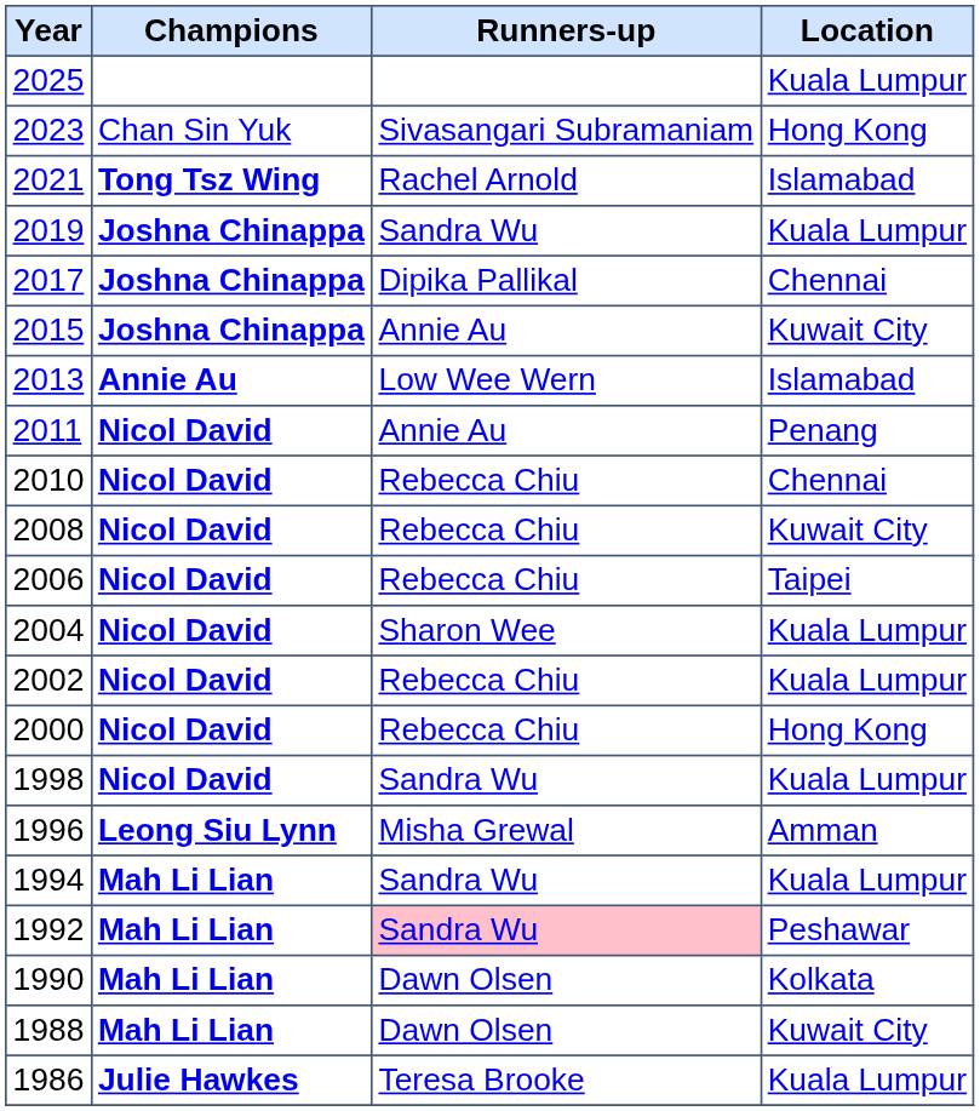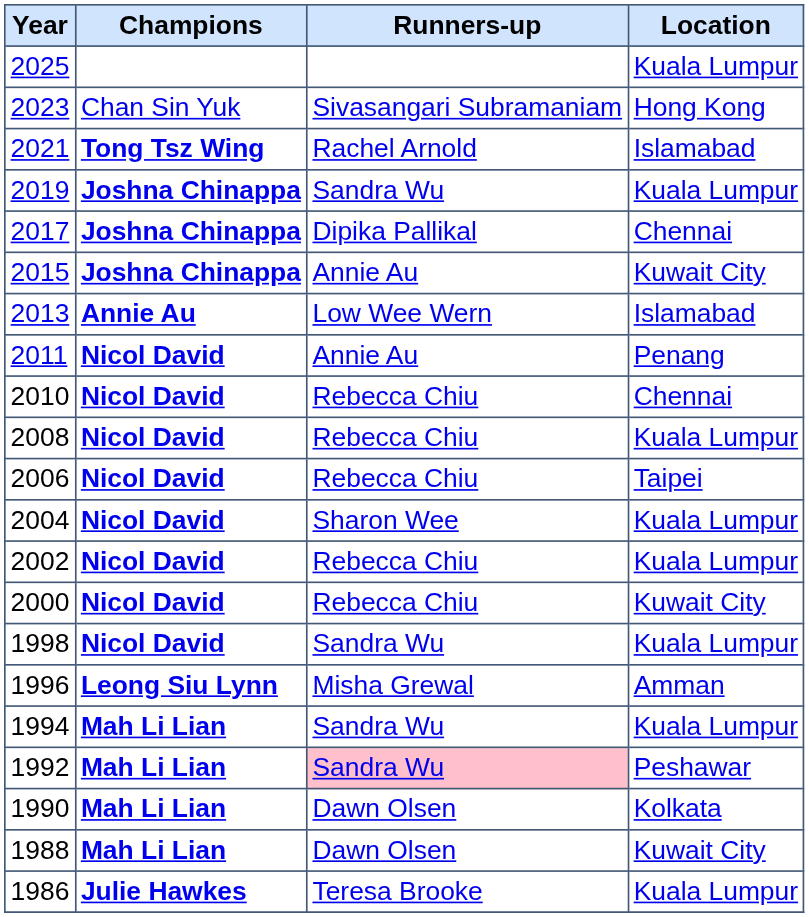 <table cellpadding="3" cellspacing="4" border="1" style="border:#435877 solid 1px; border-collapse: collapse;">
 <tr bgcolor="#d1e4fd">
 <th>Year</th>
 <th>Champions</th>
 <th>Runners-up</th>
 <th>Location</th>
 </tr>
 <tr>
 <td><a href='#'>2025</a></td>
 <td></td>
 <td></td>
 <td> <a href='#'>Kuala Lumpur</a></td>
 </tr>
 <tr>
 <td><a href='#'>2023</a></td>
 <td> <a href='#'>Chan Sin Yuk</a></td>
 <td> <a href='#'>Sivasangari Subramaniam</a></td>
 <td> <a href='#'>Hong Kong</a></td>
 </tr>
 <tr>
 <td><a href='#'>2021</a></td>
 <td> <strong><a href='#'>Tong Tsz Wing</a></strong></td>
 <td> <a href='#'>Rachel Arnold</a></td>
 <td> <a href='#'>Islamabad</a></td>
 </tr>
 <tr>
 <td><a href='#'>2019</a></td>
 <td> <strong><a href='#'>Joshna Chinappa</a></strong></td>
 <td> <a href='#'>Sandra Wu</a></td>
 <td> <a href='#'>Kuala Lumpur</a></td>
 </tr>
 <tr>
 <td><a href='#'>2017</a></td>
 <td> <strong><a href='#'>Joshna Chinappa</a></strong></td>
 <td> <a href='#'>Dipika Pallikal</a></td>
 <td> <a href='#'>Chennai</a></td>
 </tr>
 <tr>
 <td><a href='#'>2015</a></td>
 <td> <strong><a href='#'>Joshna Chinappa</a></strong></td>
 <td> <a href='#'>Annie Au</a></td>
 <td> <a href='#'>Kuwait City</a></td>
 </tr>
 <tr>
 <td><a href='#'>2013</a></td>
 <td> <strong><a href='#'>Annie Au</a> </strong></td>
 <td> <a href='#'>Low Wee Wern</a></td>
 <td> <a href='#'>Islamabad</a></td>
 </tr>
 <tr>
 <td><a href='#'>2011</a></td>
 <td> <strong><a href='#'>Nicol David</a></strong></td>
 <td> <a href='#'>Annie Au</a></td>
 <td> <a href='#'>Penang</a></td>
 </tr>
 <tr>
 <td>2010</td>
 <td> <strong><a href='#'>Nicol David</a></strong></td>
 <td> <a href='#'>Rebecca Chiu</a></td>
 <td> <a href='#'>Chennai</a></td>
 </tr>
 <tr>
 <td>2008</td>
 <td> <strong><a href='#'>Nicol David</a></strong></td>
 <td> <a href='#'>Rebecca Chiu</a></td>
-<td> <a href='#'>Kuwait City</a></td>
+<td> <a href='#'>Kuala Lumpur</a></td>
 </tr>
 <tr>
 <td>2006</td>
 <td> <strong><a href='#'>Nicol David</a></strong></td>
 <td> <a href='#'>Rebecca Chiu</a></td>
 <td> <a href='#'>Taipei</a></td>
 </tr>
 <tr>
 <td>2004</td>
 <td> <strong><a href='#'>Nicol David</a></strong></td>
 <td> <a href='#'>Sharon Wee</a></td>
 <td> <a href='#'>Kuala Lumpur</a></td>
 </tr>
 <tr ---->
 <td>2002</td>
 <td> <strong><a href='#'>Nicol David</a></strong></td>
 <td> <a href='#'>Rebecca Chiu</a></td>
 <td> <a href='#'>Kuala Lumpur</a></td>
 </tr>
 <tr ---->
 <td>2000</td>
 <td> <strong><a href='#'>Nicol David</a></strong></td>
 <td> <a href='#'>Rebecca Chiu</a></td>
-<td> <a href='#'>Hong Kong</a></td>
+<td> <a href='#'>Kuwait City</a></td>
 </tr>
 <tr ---->
 <td>1998</td>
 <td> <strong><a href='#'>Nicol David</a></strong></td>
 <td> <a href='#'>Sandra Wu</a></td>
 <td> <a href='#'>Kuala Lumpur</a></td>
 </tr>
 <tr ---->
 <td>1996</td>
 <td> <strong><a href='#'>Leong Siu Lynn</a></strong></td>
 <td> <a href='#'>Misha Grewal</a></td>
 <td> <a href='#'>Amman</a></td>
 </tr>
 <tr ---->
 <td>1994</td>
 <td> <strong><a href='#'>Mah Li Lian</a></strong></td>
 <td> <a href='#'>Sandra Wu</a></td>
 <td> <a href='#'>Kuala Lumpur</a></td>
 </tr>
 <tr ---->
 <td>1992</td>
 <td> <strong><a href='#'>Mah Li Lian</a></strong></td>
 <td style="background: pink;"> <a href='#'>Sandra Wu</a></td>
 <td> <a href='#'>Peshawar</a></td>
 </tr>
 <tr ---->
 <td>1990</td>
 <td> <strong><a href='#'>Mah Li Lian</a></strong></td>
 <td> <a href='#'>Dawn Olsen</a></td>
 <td> <a href='#'>Kolkata</a></td>
 </tr>
 <tr ---->
 <td>1988</td>
 <td> <strong><a href='#'>Mah Li Lian</a></strong></td>
 <td> <a href='#'>Dawn Olsen</a></td>
 <td> <a href='#'>Kuwait City</a></td>
 </tr>
 <tr ---->
 <td>1986</td>
 <td> <strong><a href='#'>Julie Hawkes</a></strong></td>
 <td> <a href='#'>Teresa Brooke</a></td>
 <td> <a href='#'>Kuala Lumpur</a></td>
 </tr>
 <tr ---->
 </tr>
 </table>
